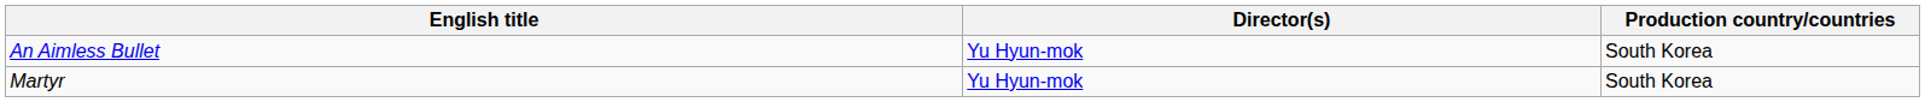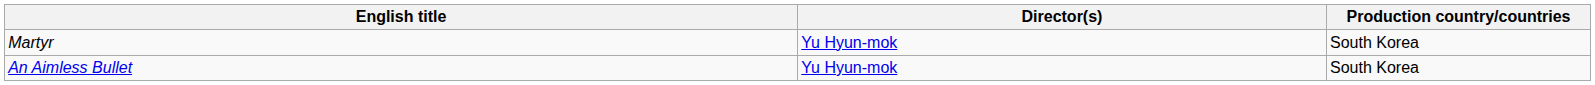 <table class="sortable wikitable" width="80%" cellpadding="5">
 <tr>
 <th width="30%">English title</th>
 <th width="20%">Director(s)</th>
 <th width="10%">Production country/countries</th>
 </tr>
 <tr>
+<td><em>Martyr</em></td>
+<td><a href='#'>Yu Hyun-mok</a></td>
+<td>South Korea</td>
+</tr>
+<tr>
 <td><em><a href='#'>An Aimless Bullet</a></em></td>
 <td><a href='#'>Yu Hyun-mok</a></td>
 <td>South Korea</td>
 </tr>
-<tr>
-<td><em>Martyr</em></td>
-<td><a href='#'>Yu Hyun-mok</a></td>
-<td>South Korea</td>
-</tr>
 </table>
